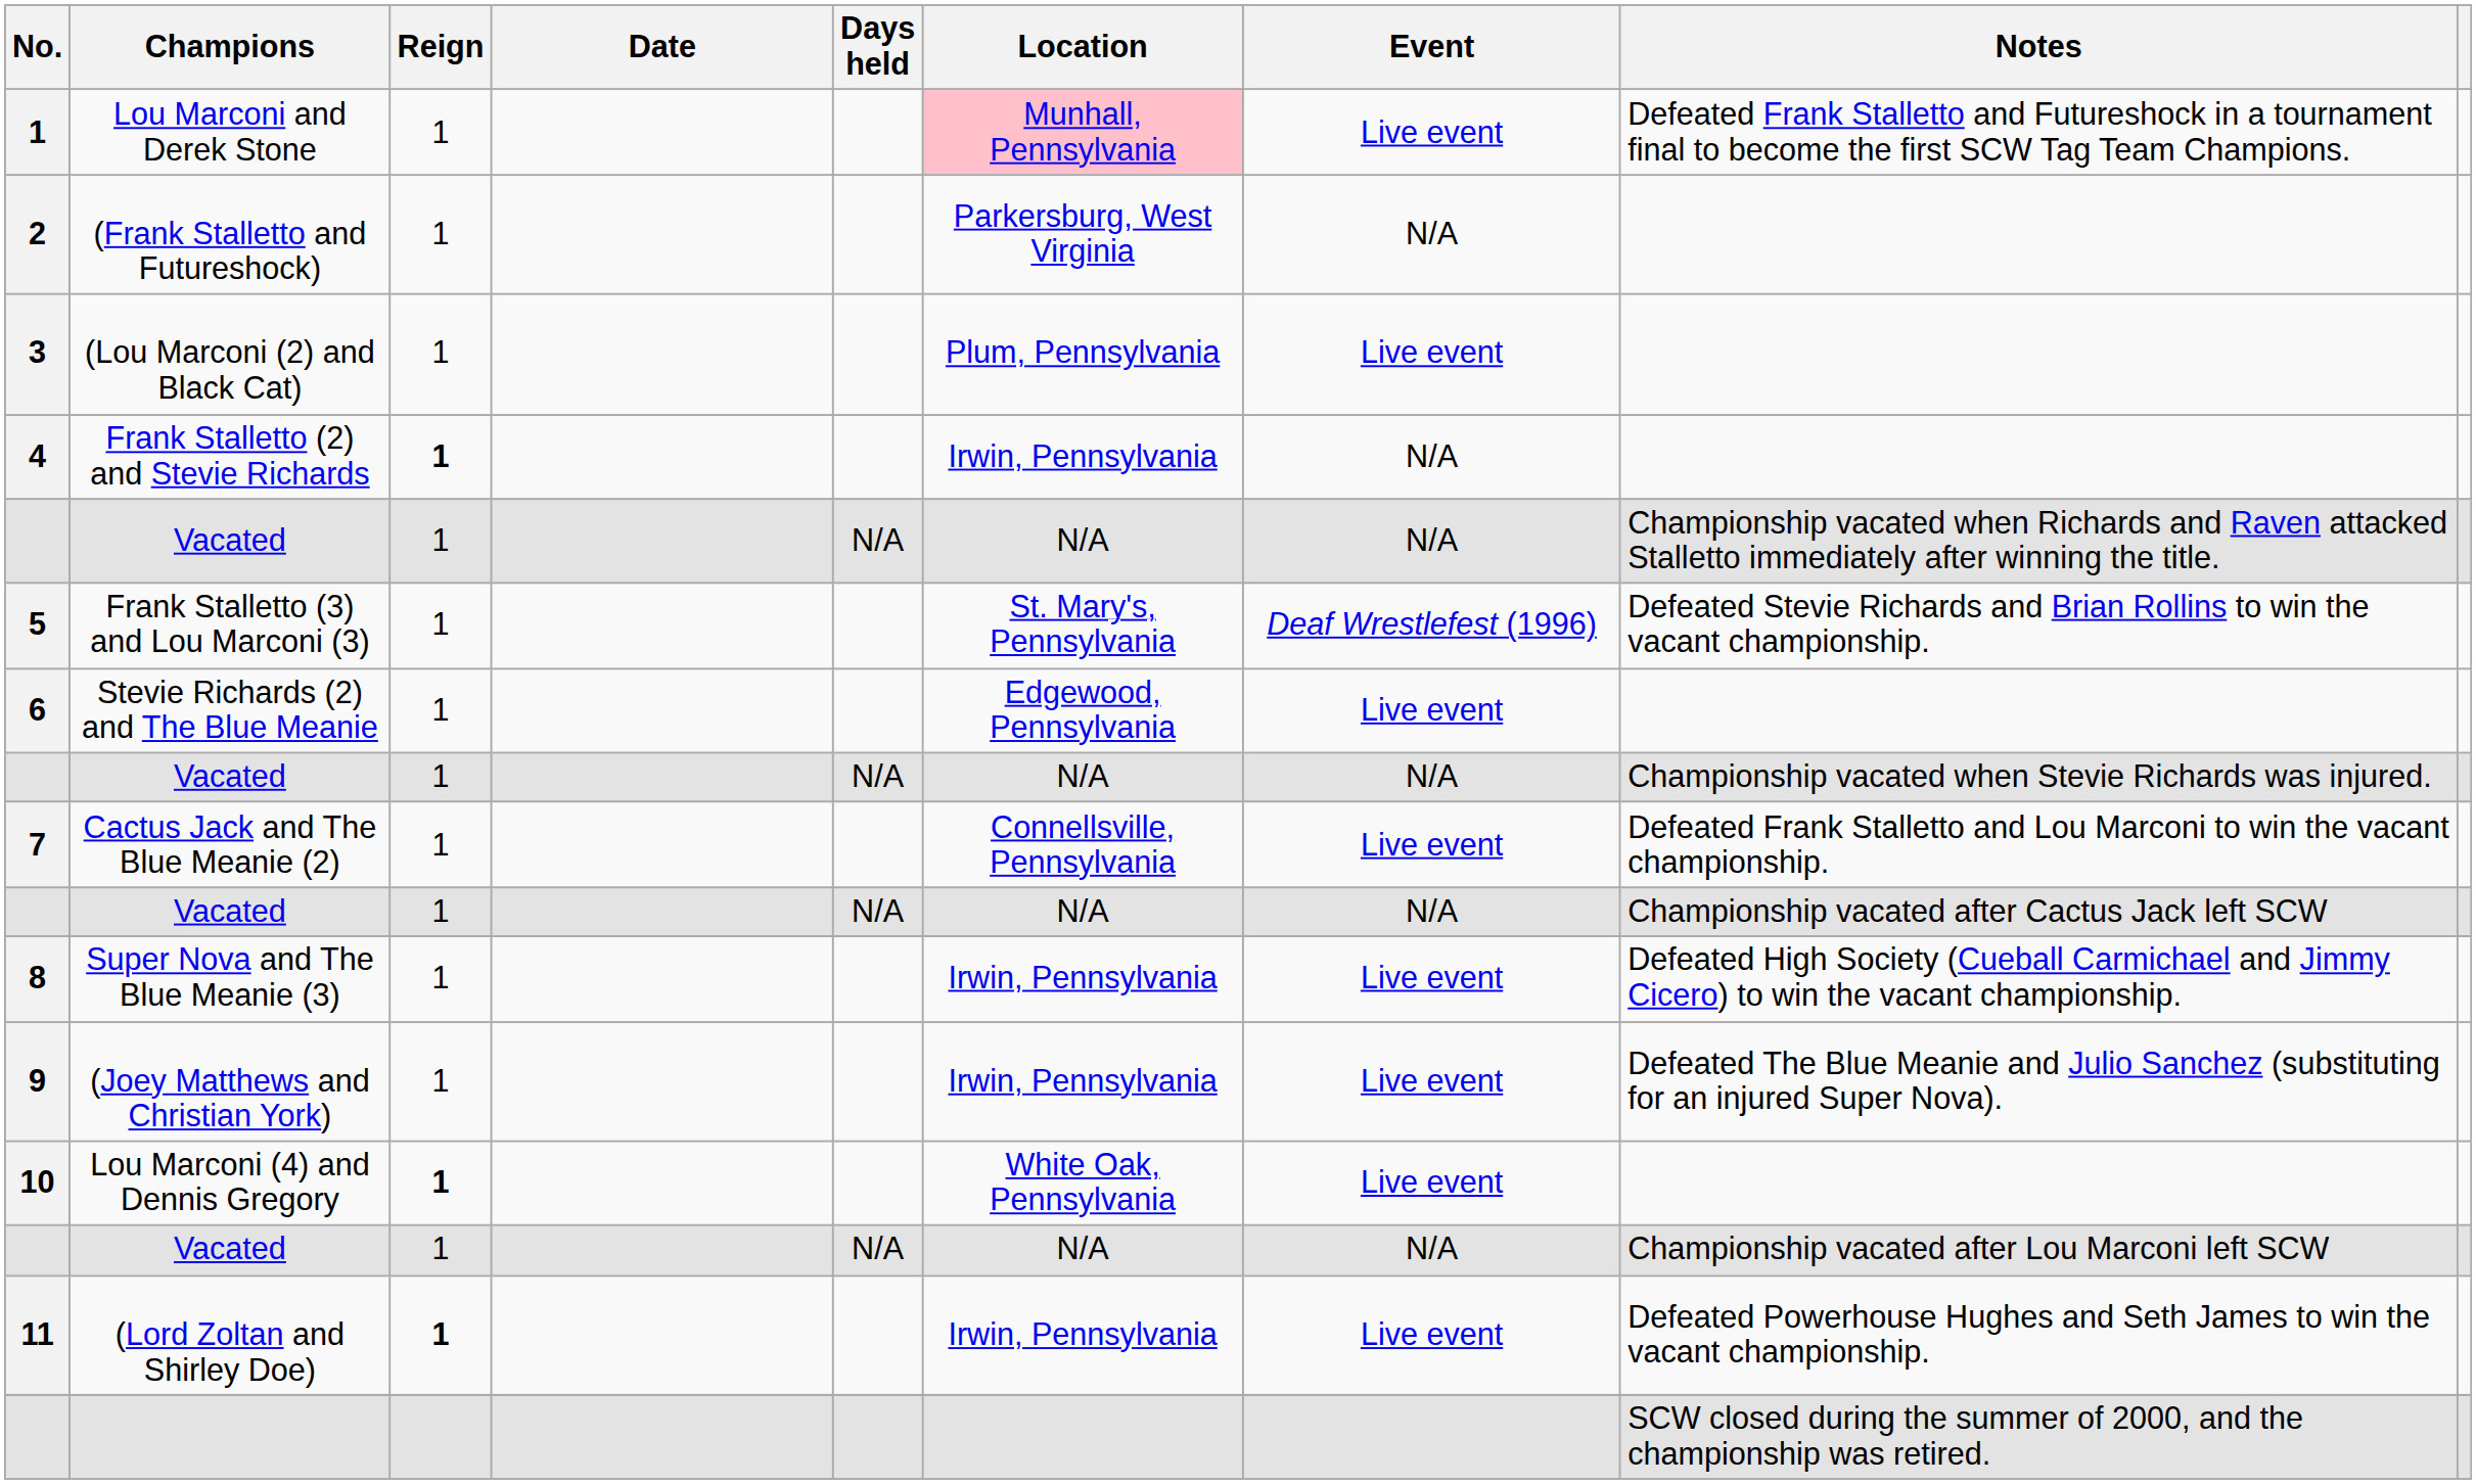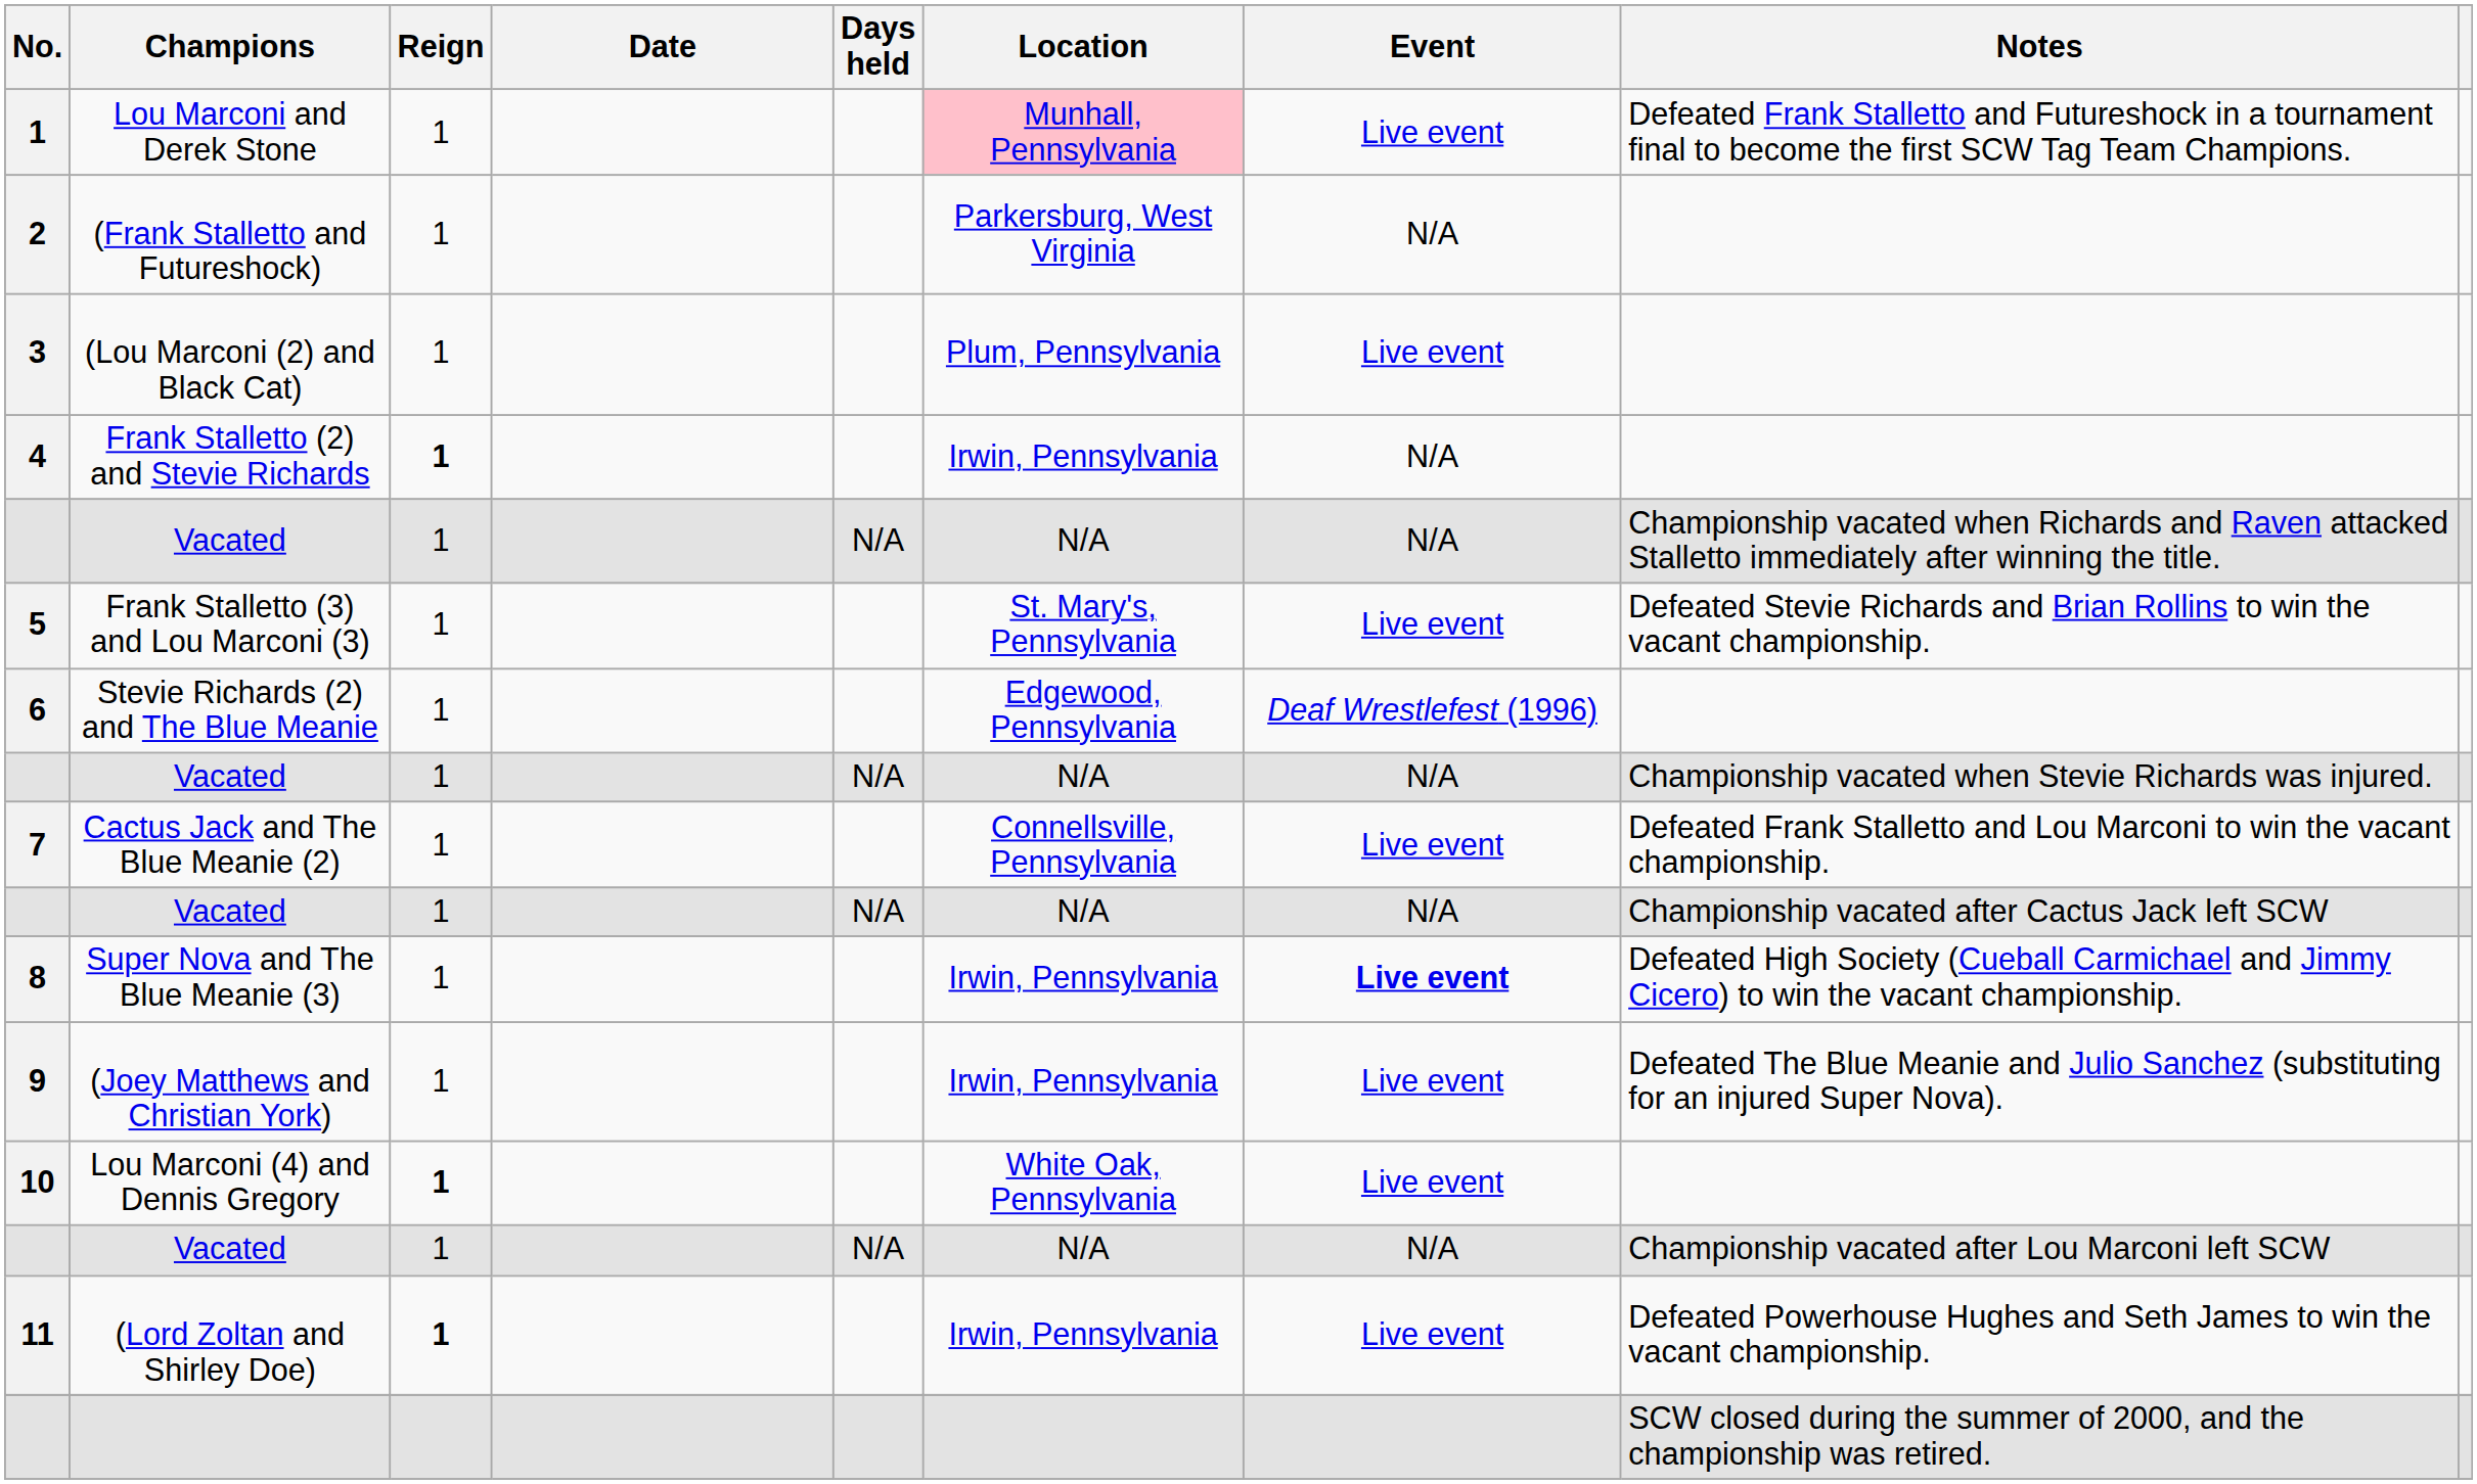 <table class="wikitable sortable" style="text-align: center" width=100%>
 <tr>
 <th width=0 data-sort-type="number" scope="col">No.</th>
 <th width=14% scope="col">Champions</th>
 <th width=0 scope="col">Reign</th>
 <th width=16% scope="col">Date</th>
 <th width=0 data-sort-type="number" scope="col">Days held</th>
 <th width=14% scope="col">Location</th>
 <th width=17% scope="col">Event</th>
 <th width=51% class="unsortable" scope="col">Notes</th>
 <th width=0 class="unsortable" scope="col"></th>
 </tr>
 <tr>
 <th scope="row">1</th>
 <td><a href='#'>Lou Marconi</a> and Derek Stone</td>
 <td>1</td>
 <td></td>
 <td></td>
 <td style="background: pink;"><a href='#'>Munhall, Pennsylvania</a></td>
 <td><a href='#'>Live event</a></td>
 <td align=left>Defeated <a href='#'>Frank Stalletto</a> and Futureshock in a tournament final to become the first SCW Tag Team Champions.</td>
 <td></td>
 </tr>
 <tr>
 <th scope="row">2</th>
 <td><em></em><br>(<a href='#'>Frank Stalletto</a> and Futureshock)</td>
 <td>1</td>
 <td></td>
 <td></td>
 <td><a href='#'>Parkersburg, West Virginia</a></td>
 <td>N/A</td>
 <td align=left></td>
 <td></td>
 </tr>
 <tr>
 <th scope="row">3</th>
 <td><em></em><br>(Lou Marconi (2) and Black Cat)</td>
 <td>1</td>
 <td></td>
 <td></td>
 <td><a href='#'>Plum, Pennsylvania</a></td>
 <td><a href='#'>Live event</a></td>
 <td align=left> </td>
 <td></td>
 </tr>
 <tr>
 <th scope="row">4</th>
 <td><a href='#'>Frank Stalletto</a> (2) and <a href='#'>Stevie Richards</a></td>
 <td><strong>1</strong></td>
 <td></td>
 <td></td>
 <td><a href='#'>Irwin, Pennsylvania</a></td>
 <td>N/A</td>
 <td align=left> </td>
 <td></td>
 </tr>
 <tr style="background-color:#e3e3e3">
 <td scope="row"></td>
 <td><a href='#'>Vacated</a></td>
 <td>1</td>
 <td></td>
 <td>N/A</td>
 <td>N/A</td>
 <td>N/A</td>
 <td align=left>Championship vacated when Richards and <a href='#'>Raven</a> attacked Stalletto immediately after winning the title.</td>
 <td></td>
 </tr>
 <tr>
 <th scope="row">5</th>
 <td>Frank Stalletto (3) and Lou Marconi (3)</td>
 <td>1</td>
 <td></td>
 <td></td>
 <td><a href='#'>St. Mary's, Pennsylvania</a></td>
-<td><a href='#'><em>Deaf Wrestlefest</em> (1996)</a></td>
+<td><a href='#'>Live event</a></td>
 <td align=left>Defeated Stevie Richards and <a href='#'>Brian Rollins</a> to win the vacant championship.</td>
 <td></td>
 </tr>
 <tr>
 <th scope="row">6</th>
 <td>Stevie Richards (2) and <a href='#'>The Blue Meanie</a></td>
 <td>1</td>
 <td></td>
 <td></td>
 <td><a href='#'>Edgewood, Pennsylvania</a></td>
-<td><a href='#'>Live event</a></td>
+<td><a href='#'><em>Deaf Wrestlefest</em> (1996)</a></td>
 <td align=left> </td>
 <td></td>
 </tr>
 <tr style="background-color:#e3e3e3">
 <td scope="row"></td>
 <td><a href='#'>Vacated</a></td>
 <td>1</td>
 <td></td>
 <td>N/A</td>
 <td>N/A</td>
 <td>N/A</td>
 <td align=left>Championship vacated when Stevie Richards was injured.</td>
 <td></td>
 </tr>
 <tr>
 <th scope="row">7</th>
 <td><a href='#'>Cactus Jack</a> and The Blue Meanie (2)</td>
 <td>1</td>
 <td></td>
 <td></td>
 <td><a href='#'>Connellsville, Pennsylvania</a></td>
 <td><a href='#'>Live event</a></td>
 <td align=left>Defeated Frank Stalletto and Lou Marconi to win the vacant championship.</td>
 <td></td>
 </tr>
 <tr style="background-color:#e3e3e3">
 <td scope="row"></td>
 <td><a href='#'>Vacated</a></td>
 <td>1</td>
 <td></td>
 <td>N/A</td>
 <td>N/A</td>
 <td>N/A</td>
 <td align=left>Championship vacated after Cactus Jack left SCW</td>
 <td></td>
 </tr>
 <tr>
 <th scope="row">8</th>
 <td><a href='#'>Super Nova</a> and The Blue Meanie (3)</td>
 <td>1</td>
 <td></td>
 <td></td>
 <td><a href='#'>Irwin, Pennsylvania</a></td>
-<td><a href='#'>Live event</a></td>
+<td><strong><a href='#'>Live event</a></strong></td>
 <td align=left>Defeated High Society (<a href='#'>Cueball Carmichael</a> and <a href='#'>Jimmy Cicero</a>) to win the vacant championship.</td>
 <td></td>
 </tr>
 <tr>
 <th scope="row">9</th>
 <td><em></em><br>(<a href='#'>Joey Matthews</a> and <a href='#'>Christian York</a>)</td>
 <td>1</td>
 <td></td>
 <td></td>
 <td><a href='#'>Irwin, Pennsylvania</a></td>
 <td><a href='#'>Live event</a></td>
 <td align=left>Defeated The Blue Meanie and <a href='#'>Julio Sanchez</a> (substituting for an injured Super Nova).</td>
 <td></td>
 </tr>
 <tr>
 <th scope="row">10</th>
 <td>Lou Marconi (4) and Dennis Gregory</td>
 <td><strong>1</strong></td>
 <td></td>
 <td></td>
 <td><a href='#'>White Oak, Pennsylvania</a></td>
 <td><a href='#'>Live event</a></td>
 <td align=left> </td>
 <td></td>
 </tr>
 <tr style="background-color:#e3e3e3">
 <td scope="row"></td>
 <td><a href='#'>Vacated</a></td>
 <td>1</td>
 <td></td>
 <td>N/A</td>
 <td>N/A</td>
 <td>N/A</td>
 <td align=left>Championship vacated after Lou Marconi left SCW</td>
 <td></td>
 </tr>
 <tr>
 <th scope="row">11</th>
 <td><em></em><br>(<a href='#'>Lord Zoltan</a> and Shirley Doe)</td>
 <td><strong>1</strong></td>
 <td></td>
 <td></td>
 <td><a href='#'>Irwin, Pennsylvania</a></td>
 <td><a href='#'>Live event</a></td>
 <td align=left>Defeated Powerhouse Hughes and Seth James to win the vacant championship.</td>
 <td></td>
 </tr>
 <tr>
 </tr>
 <tr style="background-color:#e3e3e3">
 <td></td>
 <td></td>
 <td></td>
 <td></td>
 <td></td>
 <td></td>
 <td></td>
 <td align=left>SCW closed during the summer of 2000, and the championship was retired.</td>
 <td></td>
 </tr>
 </table>
